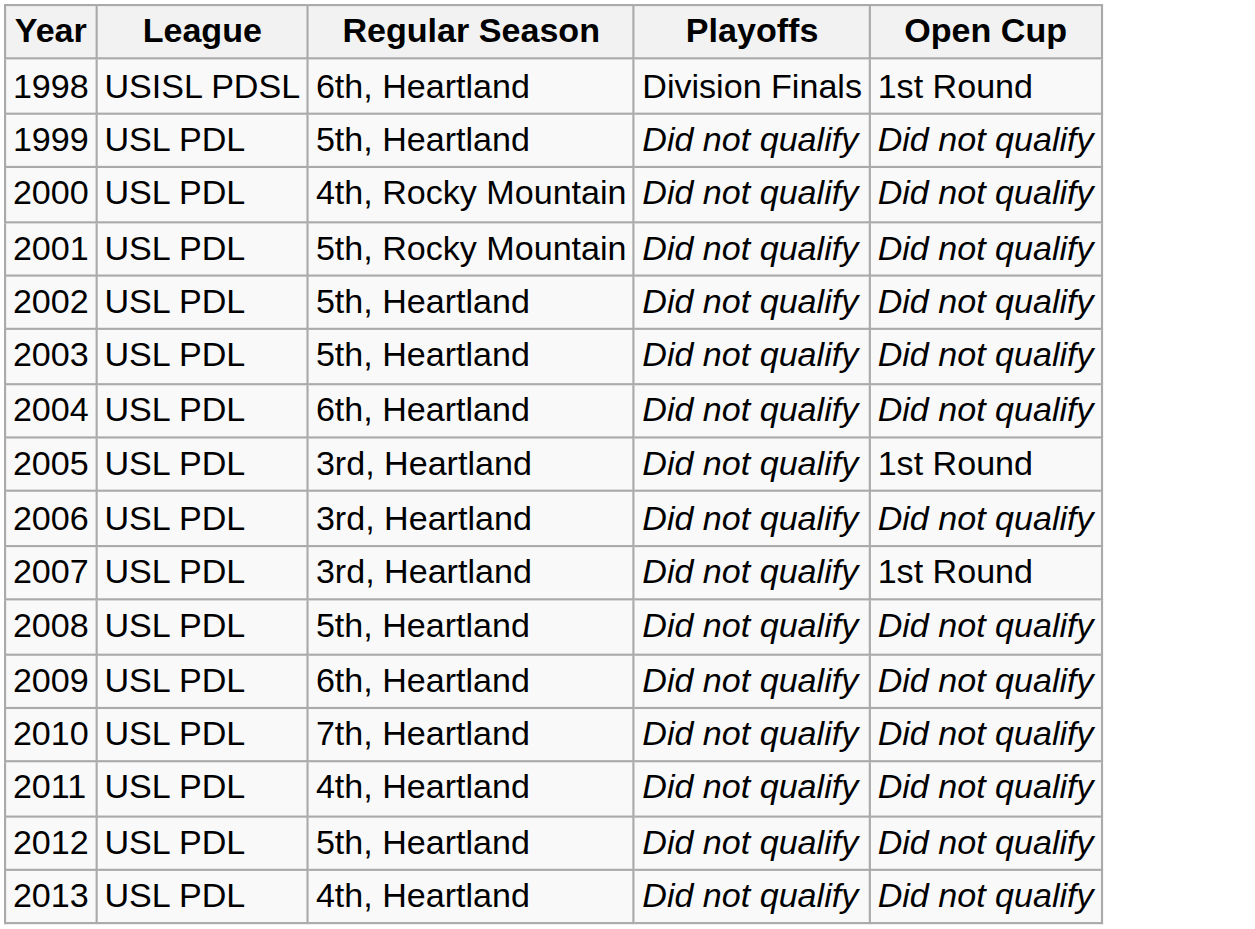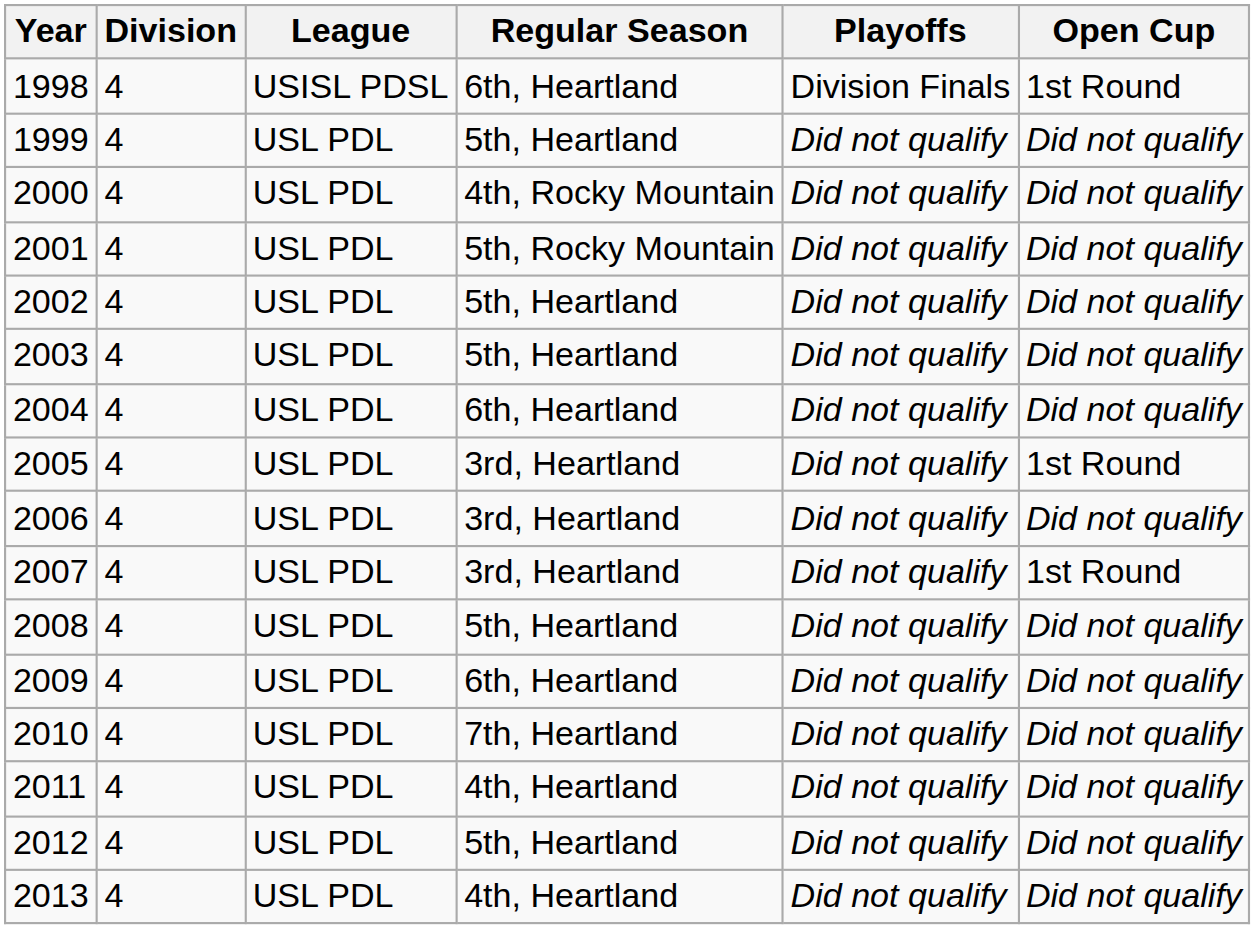 <table class="wikitable">
 <tr>
 <th>Year</th>
+<th>Division</th>
 <th>League</th>
 <th>Regular Season</th>
 <th>Playoffs</th>
 <th>Open Cup</th>
 </tr>
 <tr>
 <td>1998</td>
+<td>4</td>
 <td>USISL PDSL</td>
 <td>6th, Heartland</td>
 <td>Division Finals</td>
 <td>1st Round</td>
 </tr>
 <tr>
 <td>1999</td>
+<td>4</td>
 <td>USL PDL</td>
 <td>5th, Heartland</td>
 <td><em>Did not qualify</em></td>
 <td><em>Did not qualify</em></td>
 </tr>
 <tr>
 <td>2000</td>
+<td>4</td>
 <td>USL PDL</td>
 <td>4th, Rocky Mountain</td>
 <td><em>Did not qualify</em></td>
 <td><em>Did not qualify</em></td>
 </tr>
 <tr>
 <td>2001</td>
+<td>4</td>
 <td>USL PDL</td>
 <td>5th, Rocky Mountain</td>
 <td><em>Did not qualify</em></td>
 <td><em>Did not qualify</em></td>
 </tr>
 <tr>
 <td>2002</td>
+<td>4</td>
 <td>USL PDL</td>
 <td>5th, Heartland</td>
 <td><em>Did not qualify</em></td>
 <td><em>Did not qualify</em></td>
 </tr>
 <tr>
 <td>2003</td>
+<td>4</td>
 <td>USL PDL</td>
 <td>5th, Heartland</td>
 <td><em>Did not qualify</em></td>
 <td><em>Did not qualify</em></td>
 </tr>
 <tr>
 <td>2004</td>
+<td>4</td>
 <td>USL PDL</td>
 <td>6th, Heartland</td>
 <td><em>Did not qualify</em></td>
 <td><em>Did not qualify</em></td>
 </tr>
 <tr>
 <td>2005</td>
+<td>4</td>
 <td>USL PDL</td>
 <td>3rd, Heartland</td>
 <td><em>Did not qualify</em></td>
 <td>1st Round</td>
 </tr>
 <tr>
 <td>2006</td>
+<td>4</td>
 <td>USL PDL</td>
 <td>3rd, Heartland</td>
 <td><em>Did not qualify</em></td>
 <td><em>Did not qualify</em></td>
 </tr>
 <tr>
 <td>2007</td>
+<td>4</td>
 <td>USL PDL</td>
 <td>3rd, Heartland</td>
 <td><em>Did not qualify</em></td>
 <td>1st Round</td>
 </tr>
 <tr>
 <td>2008</td>
+<td>4</td>
 <td>USL PDL</td>
 <td>5th, Heartland</td>
 <td><em>Did not qualify</em></td>
 <td><em>Did not qualify</em></td>
 </tr>
 <tr>
 <td>2009</td>
+<td>4</td>
 <td>USL PDL</td>
 <td>6th, Heartland</td>
 <td><em>Did not qualify</em></td>
 <td><em>Did not qualify</em></td>
 </tr>
 <tr>
 <td>2010</td>
+<td>4</td>
 <td>USL PDL</td>
 <td>7th, Heartland</td>
 <td><em>Did not qualify</em></td>
 <td><em>Did not qualify</em></td>
 </tr>
 <tr>
 <td>2011</td>
+<td>4</td>
 <td>USL PDL</td>
 <td>4th, Heartland</td>
 <td><em>Did not qualify</em></td>
 <td><em>Did not qualify</em></td>
 </tr>
 <tr>
 <td>2012</td>
+<td>4</td>
 <td>USL PDL</td>
 <td>5th, Heartland</td>
 <td><em>Did not qualify</em></td>
 <td><em>Did not qualify</em></td>
 </tr>
 <tr>
 <td>2013</td>
+<td>4</td>
 <td>USL PDL</td>
 <td>4th, Heartland</td>
 <td><em>Did not qualify</em></td>
 <td><em>Did not qualify</em></td>
 </tr>
 </table>
